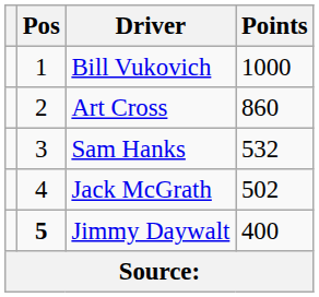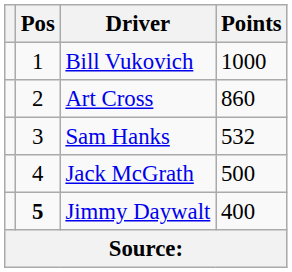 <table class="wikitable" style="font-size: 95%;">
 <tr>
 <th></th>
 <th>Pos</th>
 <th>Driver</th>
 <th>Points</th>
 </tr>
 <tr>
 <td align="left"></td>
 <td align="center">1</td>
 <td> <a href='#'>Bill Vukovich</a></td>
 <td align="left">1000</td>
 </tr>
 <tr>
 <td align="left"></td>
 <td align="center">2</td>
 <td> <a href='#'>Art Cross</a></td>
 <td align="left">860</td>
 </tr>
 <tr>
 <td align="left"></td>
 <td align="center">3</td>
 <td> <a href='#'>Sam Hanks</a></td>
 <td align="left">532</td>
 </tr>
 <tr>
 <td align="left"></td>
 <td align="center">4</td>
 <td> <a href='#'>Jack McGrath</a></td>
-<td align="left">502</td>
+<td align="left">500</td>
 </tr>
 <tr>
 <td align="left"></td>
 <td align="center"><strong>5</strong></td>
 <td> <a href='#'>Jimmy Daywalt</a></td>
 <td align="left">400</td>
 </tr>
 <tr>
 <th colspan=4>Source:</th>
 </tr>
 </table>
